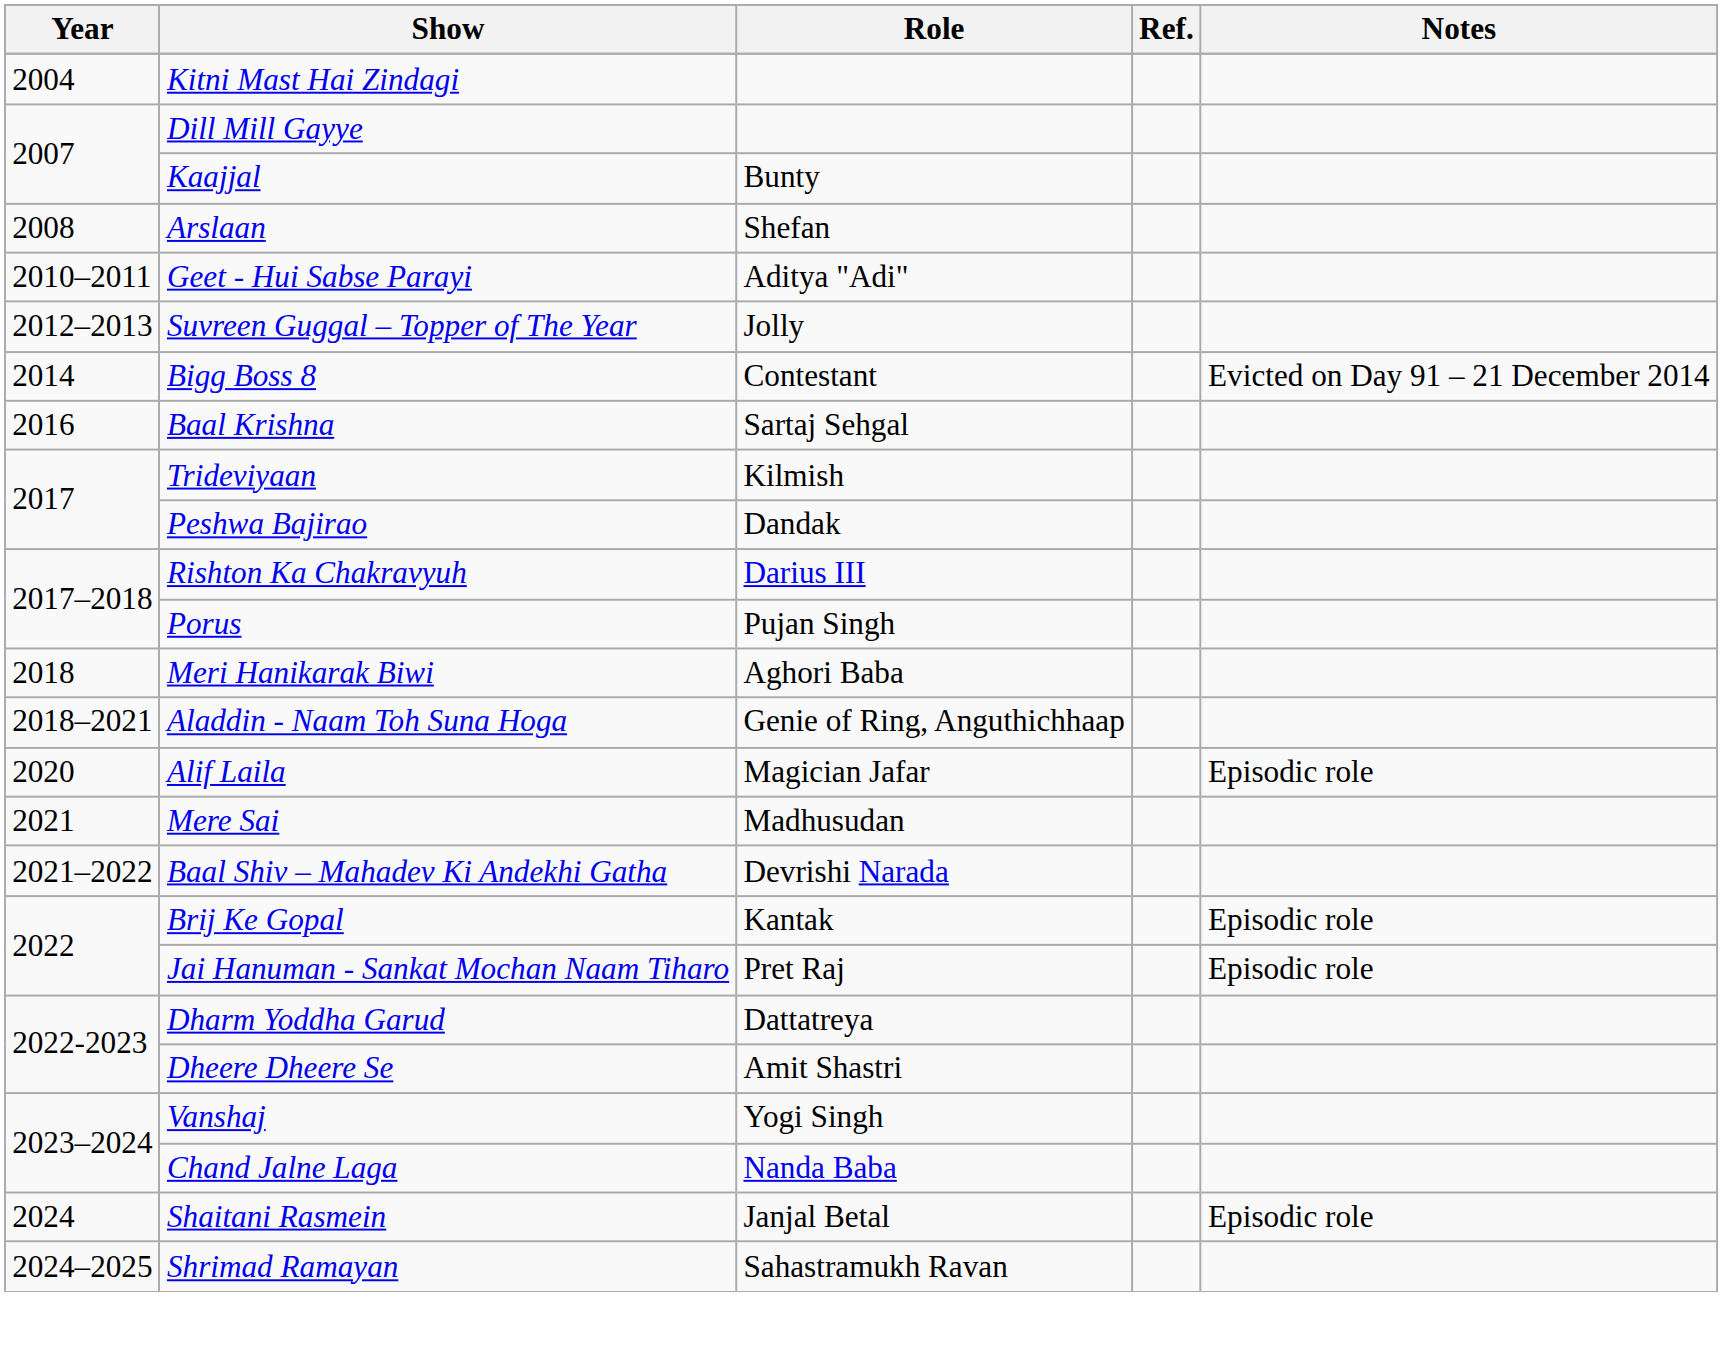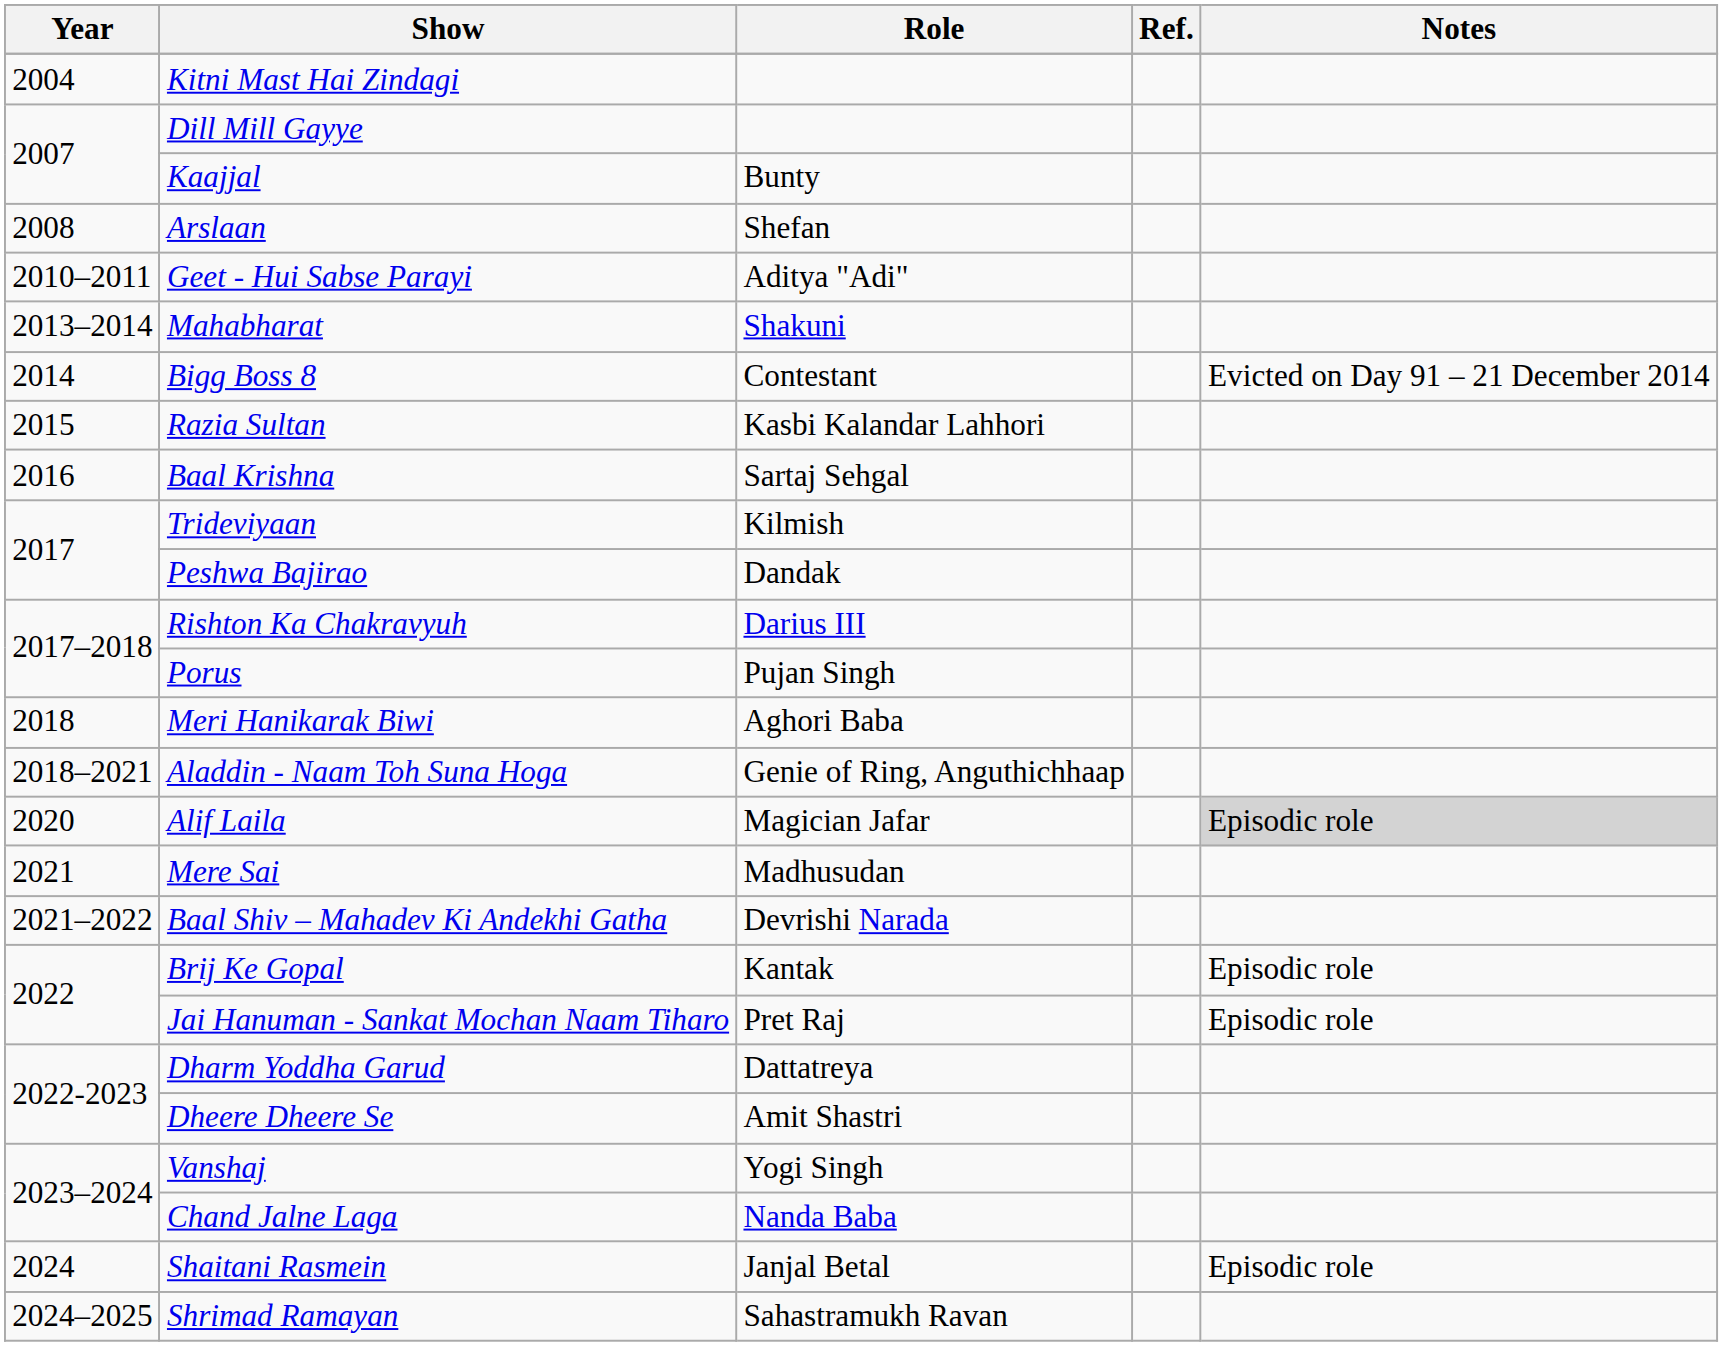 <table class="wikitable sortable">
 <tr>
 <th>Year</th>
 <th>Show</th>
 <th>Role</th>
 <th>Ref.</th>
 <th>Notes</th>
 </tr>
 <tr>
 </tr>
 <tr>
 <td>2004</td>
 <td><em><a href='#'>Kitni Mast Hai Zindagi</a></em></td>
 <td></td>
 <td></td>
 <td></td>
 </tr>
 <tr>
 <td rowspan="2">2007</td>
 <td><em><a href='#'>Dill Mill Gayye</a></em></td>
 <td></td>
 <td></td>
 <td></td>
 </tr>
 <tr>
 <td><em><a href='#'>Kaajjal</a></em></td>
 <td>Bunty</td>
 <td></td>
 <td></td>
 </tr>
 <tr>
 <td>2008</td>
 <td><em><a href='#'>Arslaan</a></em></td>
 <td>Shefan</td>
 <td></td>
 <td></td>
 </tr>
 <tr>
 <td>2010–2011</td>
 <td><em><a href='#'>Geet - Hui Sabse Parayi</a></em></td>
 <td>Aditya "Adi"</td>
 <td></td>
 <td></td>
 </tr>
 <tr>
-<td>2012–2013</td>
-<td><em><a href='#'>Suvreen Guggal – Topper of The Year</a></em></td>
-<td>Jolly</td>
+<td>2013–2014</td>
+<td><em><a href='#'>Mahabharat</a></em></td>
+<td><a href='#'>Shakuni</a></td>
 <td></td>
 <td></td>
 </tr>
 <tr>
 <td>2014</td>
 <td><em><a href='#'>Bigg Boss 8</a></em></td>
 <td>Contestant</td>
 <td></td>
 <td>Evicted on Day 91 – 21 December 2014</td>
+</tr>
+<tr>
+<td>2015</td>
+<td><em><a href='#'>Razia Sultan</a></em></td>
+<td>Kasbi Kalandar Lahhori</td>
+<td></td>
+<td></td>
 </tr>
 <tr>
 <td>2016</td>
 <td><em><a href='#'>Baal Krishna</a></em></td>
 <td>Sartaj Sehgal</td>
 <td></td>
 <td></td>
 </tr>
 <tr>
 <td rowspan="2">2017</td>
 <td><em><a href='#'>Trideviyaan</a></em></td>
 <td>Kilmish</td>
 <td></td>
 <td></td>
 </tr>
 <tr>
 <td><em><a href='#'>Peshwa Bajirao</a></em></td>
 <td>Dandak</td>
 <td></td>
 <td></td>
 </tr>
 <tr>
 <td rowspan="2">2017–2018</td>
 <td><em><a href='#'>Rishton Ka Chakravyuh</a></em></td>
 <td><a href='#'>Darius III</a></td>
 <td></td>
 <td></td>
 </tr>
 <tr>
 <td><em><a href='#'>Porus</a></em></td>
 <td>Pujan Singh</td>
 <td></td>
 <td></td>
 </tr>
 <tr>
 <td>2018</td>
 <td><em><a href='#'>Meri Hanikarak Biwi</a></em></td>
 <td>Aghori Baba</td>
 <td></td>
 <td></td>
 </tr>
 <tr>
 <td>2018–2021</td>
 <td><em><a href='#'>Aladdin - Naam Toh Suna Hoga</a></em></td>
 <td>Genie of Ring, Anguthichhaap</td>
 <td></td>
 <td></td>
 </tr>
 <tr>
 <td>2020</td>
 <td><em><a href='#'>Alif Laila</a></em></td>
 <td>Magician Jafar</td>
 <td></td>
-<td>Episodic role</td>
+<td style="background: lightgrey;">Episodic role</td>
 </tr>
 <tr>
 <td>2021</td>
 <td><em><a href='#'>Mere Sai</a></em></td>
 <td>Madhusudan</td>
 <td></td>
 <td></td>
 </tr>
 <tr>
 <td>2021–2022</td>
 <td><em><a href='#'>Baal Shiv – Mahadev Ki Andekhi Gatha</a></em></td>
 <td>Devrishi <a href='#'>Narada</a></td>
 <td></td>
 <td></td>
 </tr>
 <tr>
 <td rowspan="2">2022</td>
 <td><em><a href='#'>Brij Ke Gopal</a></em></td>
 <td>Kantak</td>
 <td></td>
 <td>Episodic role</td>
 </tr>
 <tr>
 <td><em><a href='#'>Jai Hanuman - Sankat Mochan Naam Tiharo</a></em></td>
 <td>Pret Raj</td>
 <td></td>
 <td>Episodic role</td>
 </tr>
 <tr>
 <td rowspan="2">2022-2023</td>
 <td><em><a href='#'>Dharm Yoddha Garud</a></em></td>
 <td>Dattatreya</td>
 <td></td>
 <td></td>
 </tr>
 <tr>
 <td><em><a href='#'>Dheere Dheere Se</a></em></td>
 <td>Amit Shastri</td>
 <td></td>
 <td></td>
 </tr>
 <tr>
 <td rowspan="2">2023–2024</td>
 <td><em><a href='#'>Vanshaj</a></em></td>
 <td>Yogi Singh</td>
 <td></td>
 <td></td>
 </tr>
 <tr>
 <td><em><a href='#'>Chand Jalne Laga</a></em></td>
 <td><a href='#'>Nanda Baba</a></td>
 <td></td>
 <td></td>
 </tr>
 <tr>
 <td>2024</td>
 <td><em><a href='#'>Shaitani Rasmein</a></em></td>
 <td>Janjal Betal</td>
 <td></td>
 <td>Episodic role</td>
 </tr>
 <tr>
 <td>2024–2025</td>
 <td><em><a href='#'>Shrimad Ramayan</a></em></td>
 <td>Sahastramukh Ravan</td>
 <td></td>
 <td></td>
 </tr>
 </table>
